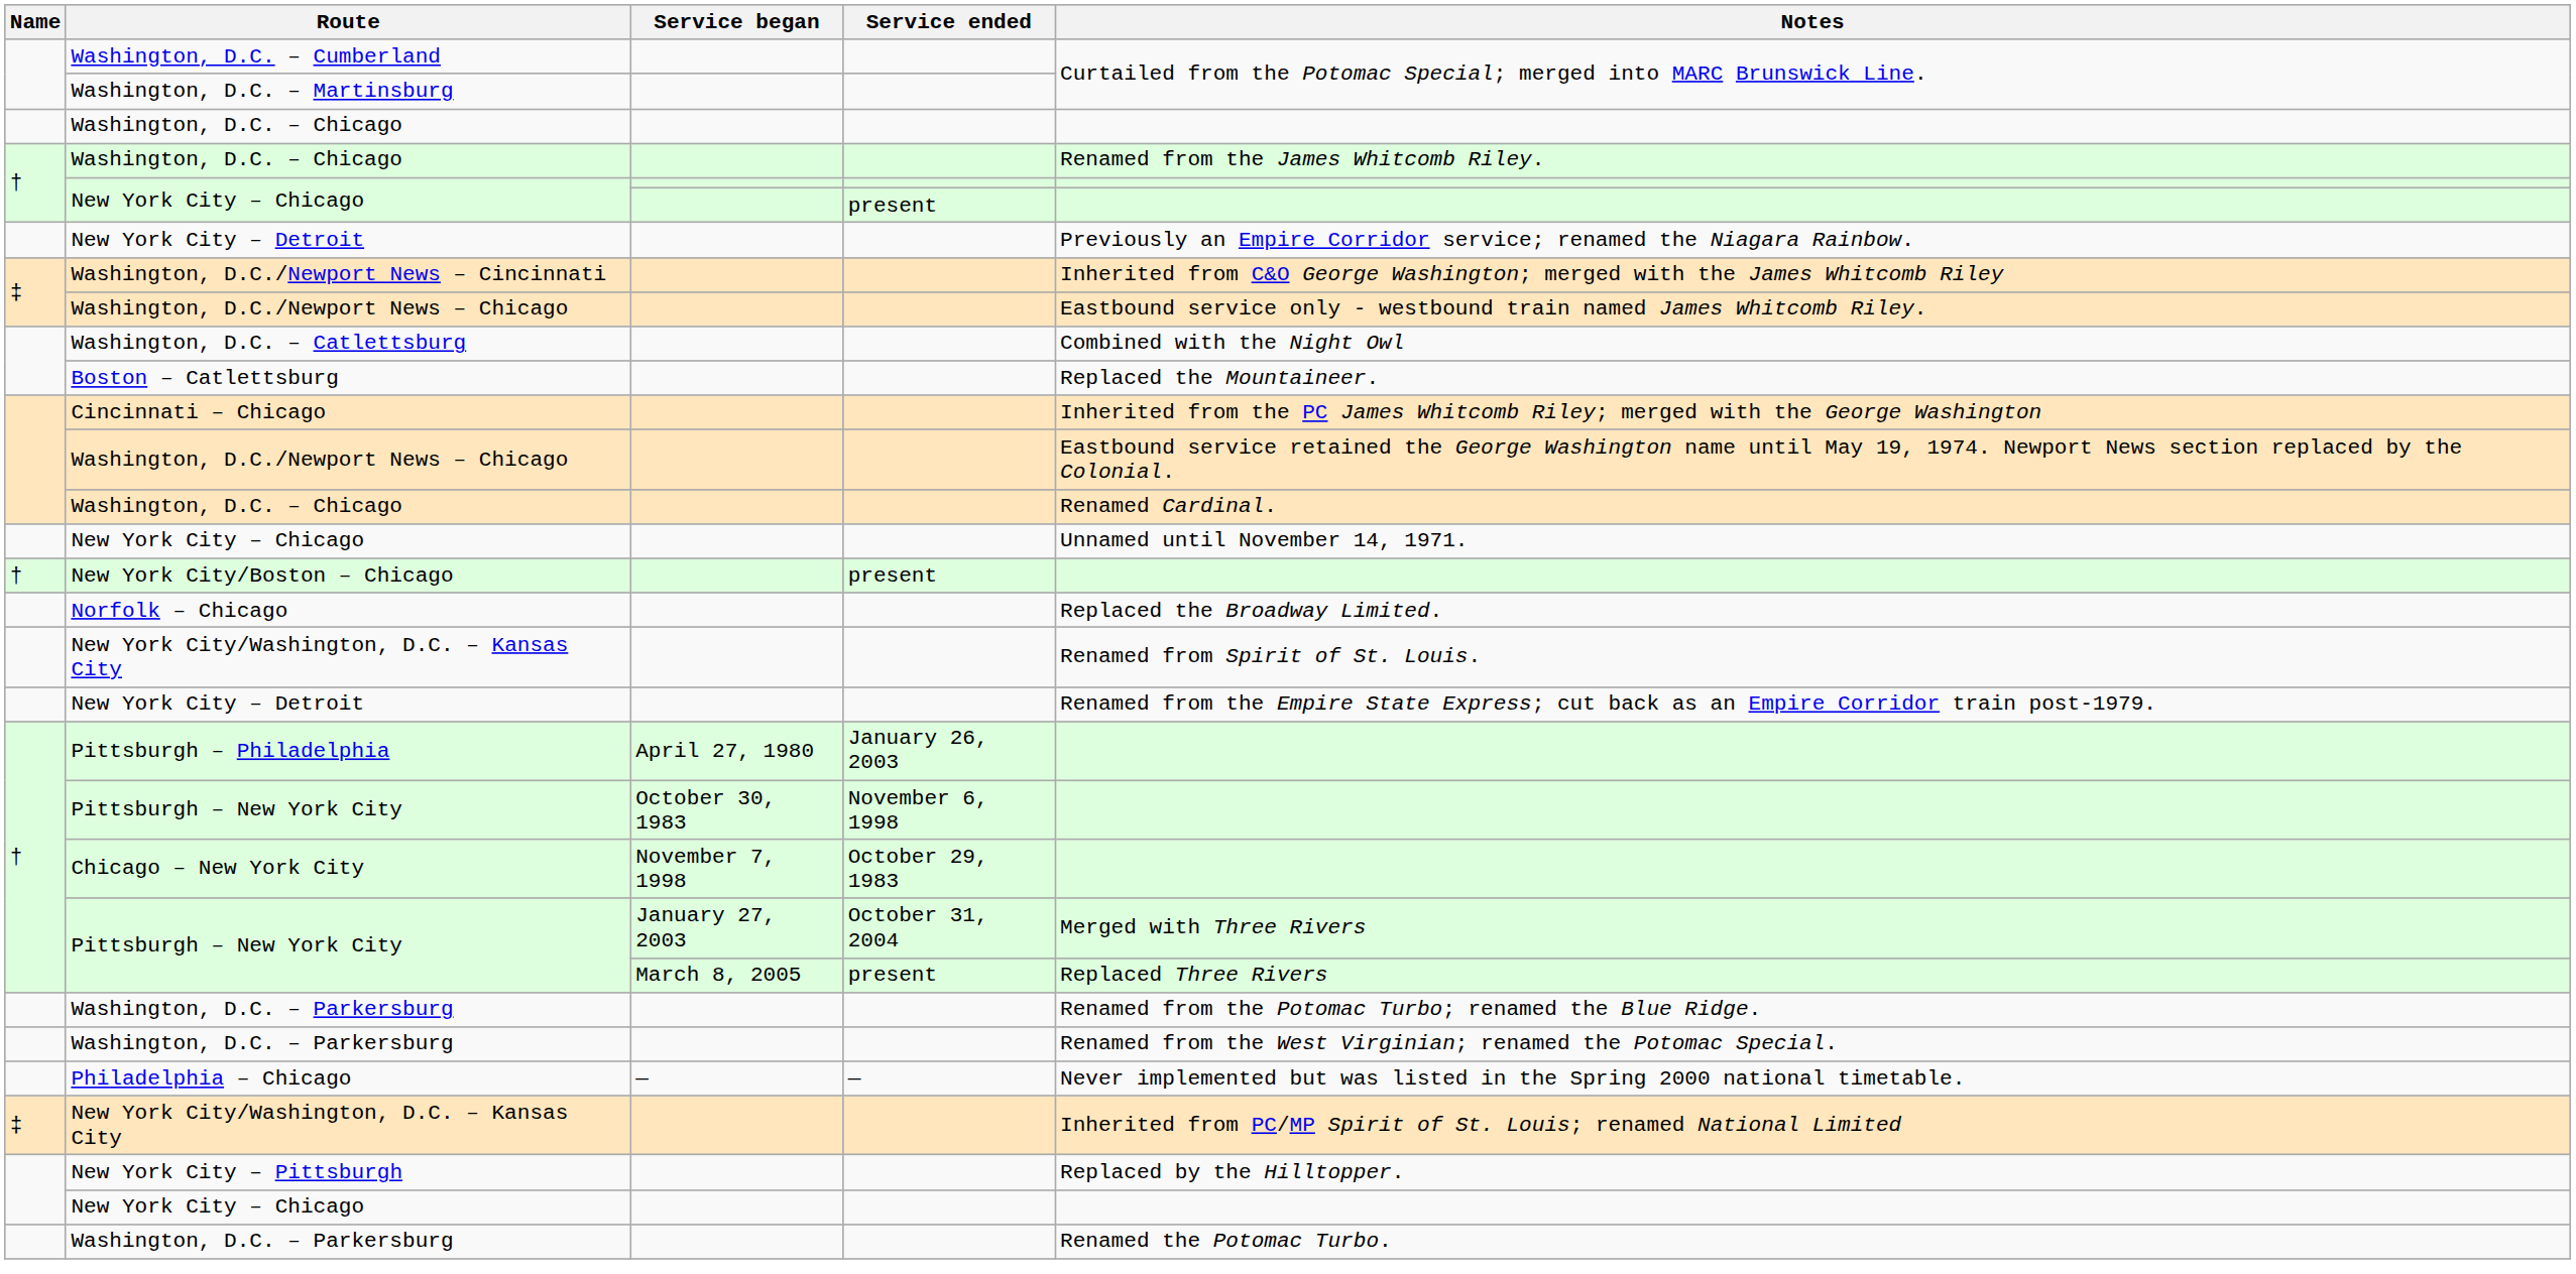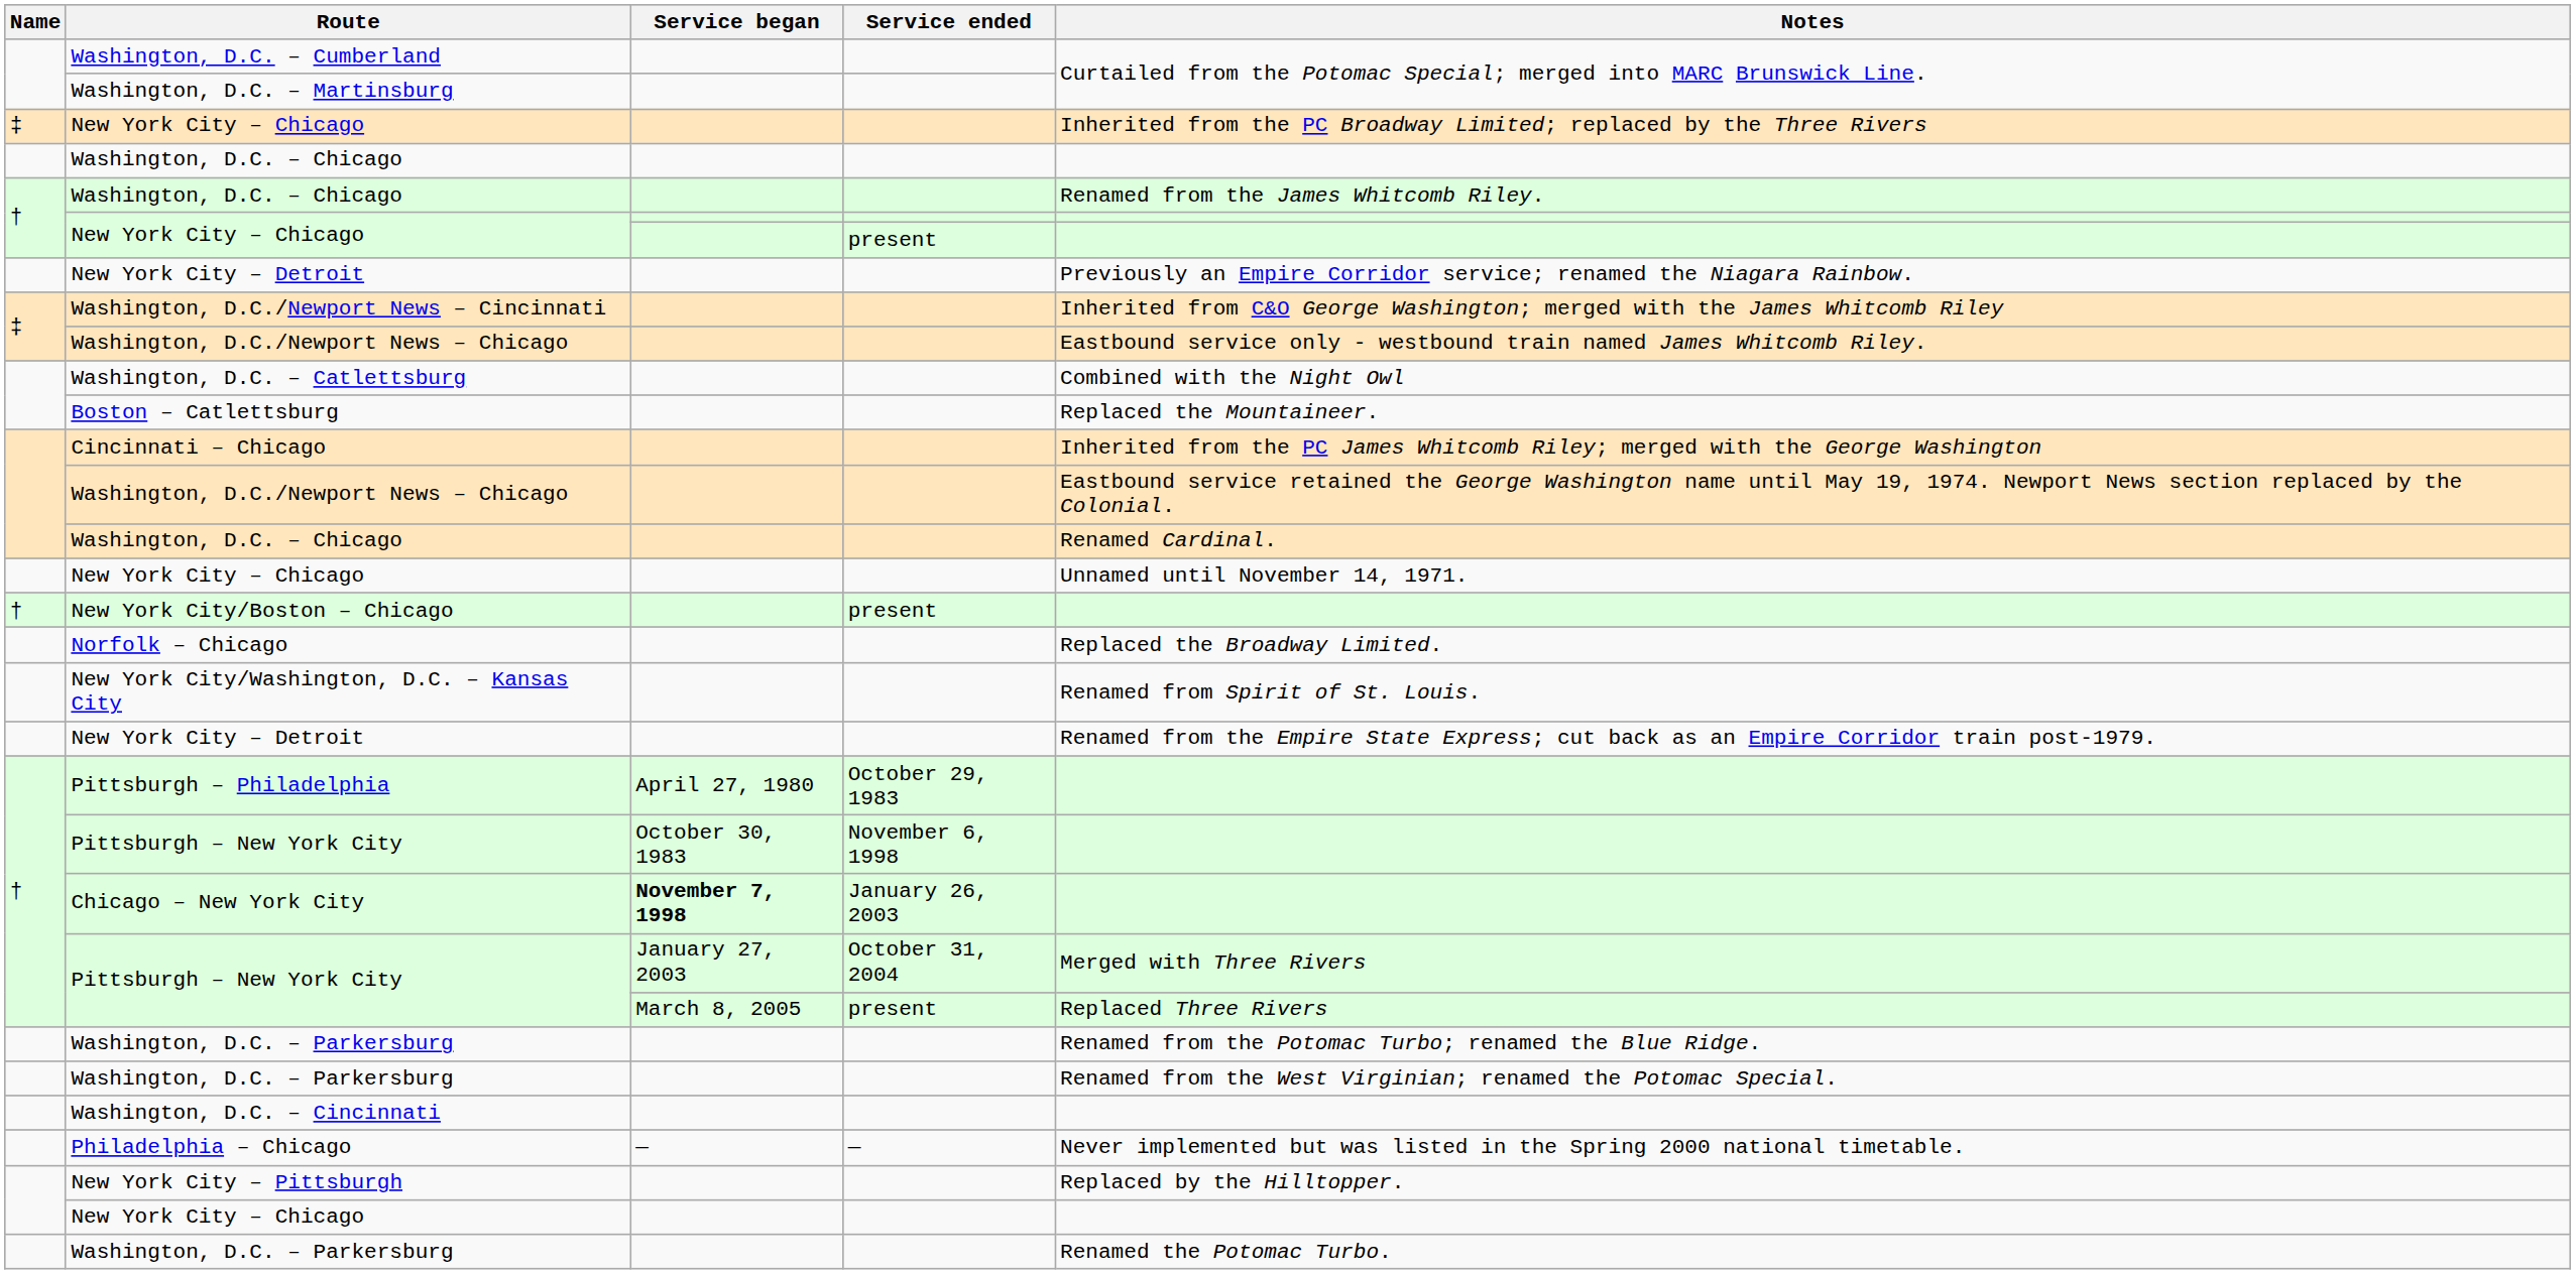 <table class="wikitable">
 <tr>
 <th scope="col">Name</th>
 <th scope="col">Route</th>
 <th scope="col">Service began</th>
 <th scope="col">Service ended</th>
 <th>Notes</th>
 </tr>
 <tr>
 <td rowspan=2></td>
 <td><a href='#'>Washington, D.C.</a> – <a href='#'>Cumberland</a></td>
 <td></td>
 <td></td>
 <td rowspan=2>Curtailed from the <em>Potomac Special</em>; merged into <a href='#'>MARC</a> <a href='#'>Brunswick Line</a>.</td>
 </tr>
 <tr>
 <td>Washington, D.C. – <a href='#'>Martinsburg</a></td>
 <td></td>
 <td></td>
+</tr>
+<tr bgcolor="FFE6BD">
+<td> ‡</td>
+<td>New York City – <a href='#'>Chicago</a></td>
+<td></td>
+<td></td>
+<td>Inherited from the <a href='#'>PC</a> <em>Broadway Limited</em>; replaced by the <em>Three Rivers</em></td>
 </tr>
 <tr>
 <td></td>
 <td>Washington, D.C. – Chicago</td>
 <td></td>
 <td></td>
 <td></td>
 </tr>
 <tr bgcolor="ddffdd">
 <td rowspan=3> †</td>
 <td>Washington, D.C. – Chicago</td>
 <td></td>
 <td></td>
 <td>Renamed from the <em>James Whitcomb Riley</em>.</td>
 </tr>
 <tr bgcolor="ddffdd">
 <td rowspan=2>New York City – Chicago</td>
 <td></td>
 <td></td>
 <td></td>
 </tr>
 <tr bgcolor="ddffdd">
 <td></td>
 <td>present</td>
 <td></td>
 </tr>
 <tr>
 <td></td>
 <td>New York City – <a href='#'>Detroit</a></td>
 <td></td>
 <td></td>
 <td>Previously an <a href='#'>Empire Corridor</a> service; renamed the <em>Niagara Rainbow</em>.</td>
 </tr>
 <tr bgcolor="FFE6BD">
 <td rowspan="2"> ‡</td>
 <td>Washington, D.C./<a href='#'>Newport News</a> – Cincinnati</td>
 <td></td>
 <td></td>
 <td>Inherited from <a href='#'>C&O</a> <em>George Washington</em>; merged with the <em>James Whitcomb Riley</em></td>
 </tr>
 <tr bgcolor="FFE6BD">
 <td>Washington, D.C./Newport News – Chicago</td>
 <td></td>
 <td></td>
 <td>Eastbound service only - westbound train named <em>James Whitcomb Riley</em>.</td>
 </tr>
 <tr>
 <td rowspan=2></td>
 <td>Washington, D.C. – <a href='#'>Catlettsburg</a></td>
 <td></td>
 <td></td>
 <td>Combined with the <em>Night Owl</em></td>
 </tr>
 <tr>
 <td><a href='#'>Boston</a> – Catlettsburg</td>
 <td></td>
 <td></td>
 <td>Replaced the <em>Mountaineer</em>.</td>
 </tr>
 <tr bgcolor="FFE6BD">
 <td rowspan="3"></td>
 <td>Cincinnati – Chicago</td>
 <td></td>
 <td></td>
 <td>Inherited from the <a href='#'>PC</a> <em>James Whitcomb Riley</em>; merged with the <em>George Washington</em></td>
 </tr>
 <tr bgcolor="FFE6BD">
 <td>Washington, D.C./Newport News – Chicago</td>
 <td></td>
 <td></td>
 <td>Eastbound service retained the <em>George Washington</em> name until May 19, 1974. Newport News section replaced by the <em>Colonial</em>.</td>
 </tr>
 <tr bgcolor="FFE6BD">
 <td>Washington, D.C. – Chicago</td>
 <td></td>
 <td></td>
 <td>Renamed <em>Cardinal</em>.</td>
 </tr>
 <tr>
 <td></td>
 <td>New York City – Chicago</td>
 <td></td>
 <td></td>
 <td>Unnamed until November 14, 1971.</td>
 </tr>
 <tr bgcolor="ddffdd">
 <td> †</td>
 <td>New York City/Boston – Chicago</td>
 <td></td>
 <td>present</td>
 <td></td>
 </tr>
 <tr>
 <td></td>
 <td><a href='#'>Norfolk</a> – Chicago</td>
 <td></td>
 <td></td>
 <td>Replaced the <em>Broadway Limited</em>.</td>
 </tr>
 <tr>
 <td></td>
 <td>New York City/Washington, D.C. – <a href='#'>Kansas City</a></td>
 <td></td>
 <td></td>
 <td>Renamed from <em>Spirit of St. Louis</em>.</td>
 </tr>
 <tr>
 <td></td>
 <td>New York City – Detroit</td>
 <td></td>
 <td></td>
 <td>Renamed from the <em>Empire State Express</em>; cut back as an <a href='#'>Empire Corridor</a> train post-1979.</td>
 </tr>
 <tr bgcolor="ddffdd">
 <td rowspan="5"> †</td>
 <td>Pittsburgh – <a href='#'>Philadelphia</a></td>
 <td>April 27, 1980</td>
-<td>January 26, 2003</td>
+<td>October 29, 1983</td>
 <td></td>
 </tr>
 <tr bgcolor="ddffdd">
 <td>Pittsburgh – New York City</td>
 <td>October 30, 1983</td>
 <td>November 6, 1998</td>
 <td></td>
 </tr>
 <tr bgcolor="ddffdd">
 <td>Chicago – New York City</td>
-<td>November 7, 1998</td>
-<td>October 29, 1983</td>
+<td><strong>November 7, 1998</strong></td>
+<td>January 26, 2003</td>
 <td></td>
 </tr>
 <tr bgcolor="ddffdd">
 <td rowspan="2">Pittsburgh – New York City</td>
 <td>January 27, 2003</td>
 <td>October 31, 2004</td>
 <td>Merged with <em>Three Rivers</em></td>
 </tr>
 <tr bgcolor="ddffdd">
 <td>March 8, 2005</td>
 <td>present</td>
 <td>Replaced <em>Three Rivers</em></td>
 </tr>
 <tr>
 <td></td>
 <td>Washington, D.C. – <a href='#'>Parkersburg</a></td>
 <td></td>
 <td></td>
 <td>Renamed from the <em>Potomac Turbo</em>; renamed the <em>Blue Ridge</em>.</td>
 </tr>
 <tr>
 <td></td>
 <td>Washington, D.C. – Parkersburg</td>
 <td></td>
 <td></td>
 <td>Renamed from the <em>West Virginian</em>; renamed the <em>Potomac Special</em>.</td>
 </tr>
 <tr>
 <td></td>
+<td>Washington, D.C. – <a href='#'>Cincinnati</a></td>
+<td></td>
+<td></td>
+<td></td>
+</tr>
+<tr>
+<td></td>
 <td><a href='#'>Philadelphia</a> – Chicago</td>
 <td>—</td>
 <td>—</td>
 <td>Never implemented but was listed in the Spring 2000 national timetable.</td>
-</tr>
-<tr bgcolor="FFE6BD">
-<td> ‡</td>
-<td>New York City/Washington, D.C. – Kansas City</td>
-<td></td>
-<td></td>
-<td>Inherited from <a href='#'>PC</a>/<a href='#'>MP</a> <em>Spirit of St. Louis</em>; renamed <em>National Limited</em></td>
 </tr>
 <tr>
 <td rowspan="2"></td>
 <td>New York City – <a href='#'>Pittsburgh</a></td>
 <td></td>
 <td></td>
 <td>Replaced by the <em>Hilltopper</em>.</td>
 </tr>
 <tr>
 <td>New York City – Chicago</td>
 <td></td>
 <td></td>
 <td></td>
 </tr>
 <tr>
 <td></td>
 <td>Washington, D.C. – Parkersburg</td>
 <td></td>
 <td></td>
 <td>Renamed the <em>Potomac Turbo</em>.</td>
 </tr>
 </table>
